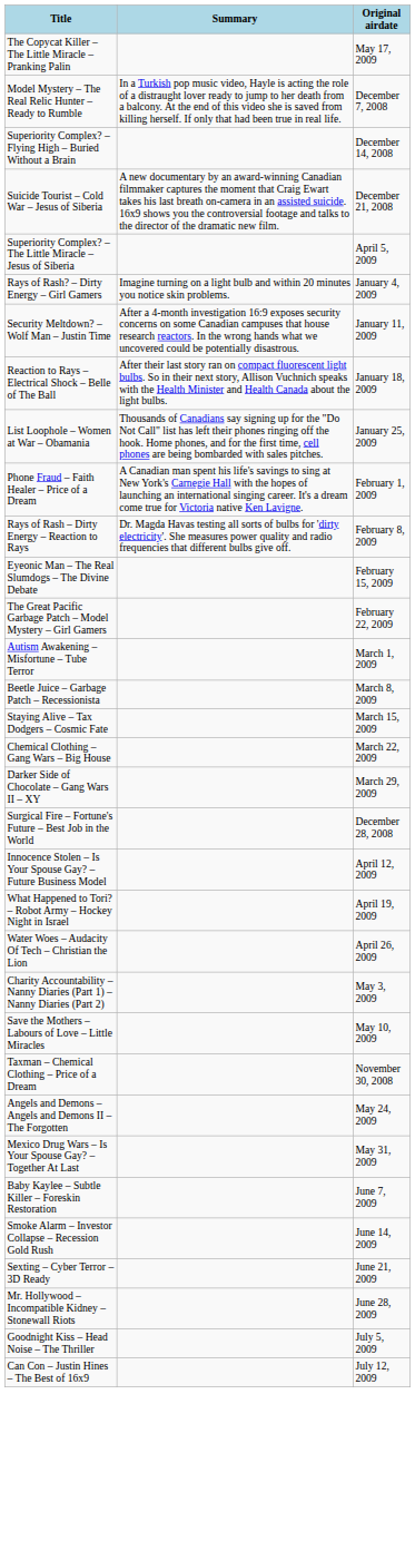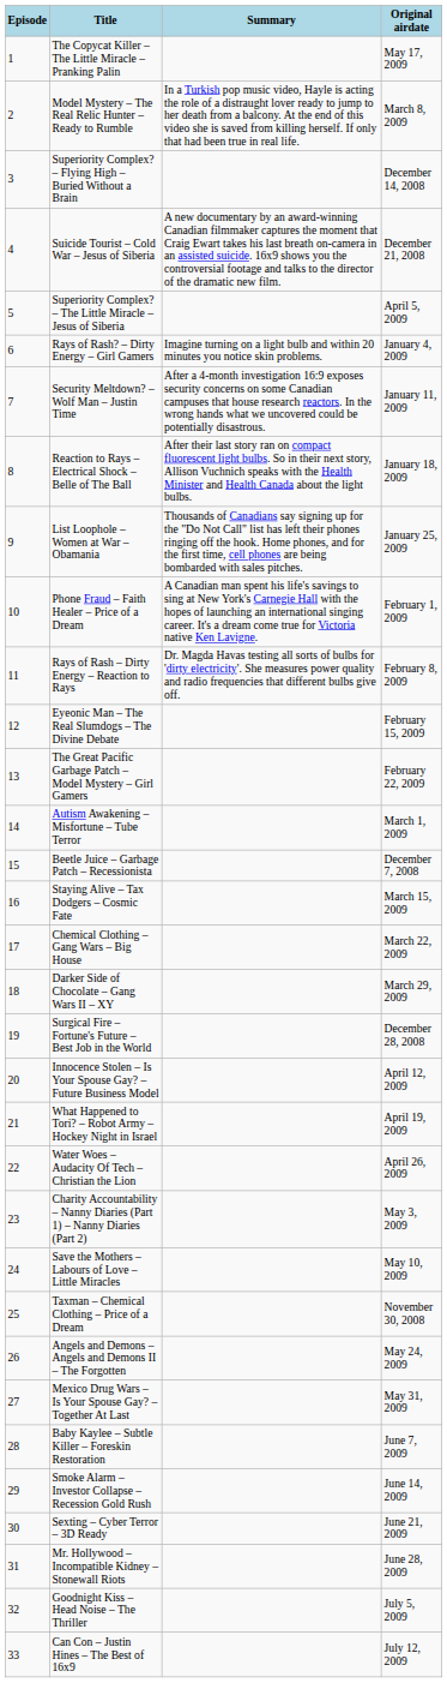 <table class="wikitable" border=1>
 <tr>
+<th style="background:lightblue "><strong>Episode</strong></th>
 <th style="background:lightblue "><strong>Title</strong></th>
 <th style="background:lightblue "><strong>Summary</strong></th>
 <th style="background:lightblue "><strong>Original airdate</strong></th>
 </tr>
 <tr>
+<td>1</td>
 <td>The Copycat Killer – The Little Miracle – Pranking Palin</td>
 <td></td>
 <td>May 17, 2009</td>
 </tr>
 <tr>
+<td>2</td>
 <td>Model Mystery – The Real Relic Hunter – Ready to Rumble</td>
 <td>In a <a href='#'>Turkish</a> pop music video, Hayle is acting the role of a distraught lover ready to jump to her death from a balcony. At the end of this video she is saved from killing herself. If only that had been true in real life.</td>
-<td>December 7, 2008</td>
+<td>March 8, 2009</td>
 </tr>
 <tr>
+<td>3</td>
 <td>Superiority Complex? – Flying High – Buried Without a Brain</td>
 <td></td>
 <td>December 14, 2008</td>
 </tr>
 <tr>
+<td>4</td>
 <td>Suicide Tourist – Cold War – Jesus of Siberia</td>
 <td>A new documentary by an award-winning Canadian filmmaker captures the moment that Craig Ewart takes his last breath on-camera in an <a href='#'>assisted suicide</a>. 16x9 shows you the controversial footage and talks to the director of the dramatic new film.</td>
 <td>December 21, 2008</td>
 </tr>
 <tr>
+<td>5</td>
 <td>Superiority Complex? – The Little Miracle – Jesus of Siberia</td>
 <td></td>
 <td>April 5, 2009</td>
 </tr>
 <tr>
+<td>6</td>
 <td>Rays of Rash? – Dirty Energy – Girl Gamers</td>
 <td>Imagine turning on a light bulb and within 20 minutes you notice skin problems.</td>
 <td>January 4, 2009</td>
 </tr>
 <tr>
+<td>7</td>
 <td>Security Meltdown? – Wolf Man – Justin Time</td>
 <td>After a 4-month investigation 16:9 exposes security concerns on some Canadian campuses that house research <a href='#'>reactors</a>. In the wrong hands what we uncovered could be potentially disastrous.</td>
 <td>January 11, 2009</td>
 </tr>
 <tr>
+<td>8</td>
 <td>Reaction to Rays – Electrical Shock – Belle of The Ball</td>
 <td>After their last story ran on <a href='#'>compact fluorescent light bulbs</a>. So in their next story, Allison Vuchnich speaks with the <a href='#'>Health Minister</a> and <a href='#'>Health Canada</a> about the light bulbs.</td>
 <td>January 18, 2009</td>
 </tr>
 <tr>
+<td>9</td>
 <td>List Loophole – Women at War – Obamania</td>
 <td>Thousands of <a href='#'>Canadians</a> say signing up for the "Do Not Call" list has left their phones ringing off the hook. Home phones, and for the first time, <a href='#'>cell phones</a> are being bombarded with sales pitches.</td>
 <td>January 25, 2009</td>
 </tr>
 <tr>
+<td>10</td>
 <td>Phone <a href='#'>Fraud</a> – Faith Healer – Price of a Dream</td>
 <td>A Canadian man spent his life's savings to sing at New York's <a href='#'>Carnegie Hall</a> with the hopes of launching an international singing career. It's a dream come true for <a href='#'>Victoria</a> native <a href='#'>Ken Lavigne</a>.</td>
 <td>February 1, 2009</td>
 </tr>
 <tr>
+<td>11</td>
 <td>Rays of Rash – Dirty Energy – Reaction to Rays</td>
 <td>Dr. Magda Havas testing all sorts of bulbs for '<a href='#'>dirty electricity</a>'. She measures power quality and radio frequencies that different bulbs give off.</td>
 <td>February 8, 2009</td>
 </tr>
 <tr>
+<td>12</td>
 <td>Eyeonic Man – The Real Slumdogs – The Divine Debate</td>
 <td></td>
 <td>February 15, 2009</td>
 </tr>
 <tr>
+<td>13</td>
 <td>The Great Pacific Garbage Patch – Model Mystery – Girl Gamers</td>
 <td></td>
 <td>February 22, 2009</td>
 </tr>
 <tr>
+<td>14</td>
 <td><a href='#'>Autism</a> Awakening – Misfortune – Tube Terror</td>
 <td></td>
 <td>March 1, 2009</td>
 </tr>
 <tr>
+<td>15</td>
 <td>Beetle Juice – Garbage Patch – Recessionista</td>
 <td></td>
-<td>March 8, 2009</td>
+<td>December 7, 2008</td>
 </tr>
 <tr>
+<td>16</td>
 <td>Staying Alive – Tax Dodgers – Cosmic Fate</td>
 <td></td>
 <td>March 15, 2009</td>
 </tr>
 <tr>
+<td>17</td>
 <td>Chemical Clothing – Gang Wars – Big House</td>
 <td></td>
 <td>March 22, 2009</td>
 </tr>
 <tr>
+<td>18</td>
 <td>Darker Side of Chocolate – Gang Wars II – XY</td>
 <td></td>
 <td>March 29, 2009</td>
 </tr>
 <tr>
+<td>19</td>
 <td>Surgical Fire – Fortune's Future – Best Job in the World</td>
 <td></td>
 <td>December 28, 2008</td>
 </tr>
 <tr>
+<td>20</td>
 <td>Innocence Stolen – Is Your Spouse Gay? – Future Business Model</td>
 <td></td>
 <td>April 12, 2009</td>
 </tr>
 <tr>
+<td>21</td>
 <td>What Happened to Tori? – Robot Army – Hockey Night in Israel</td>
 <td></td>
 <td>April 19, 2009</td>
 </tr>
 <tr>
+<td>22</td>
 <td>Water Woes – Audacity Of Tech – Christian the Lion</td>
 <td></td>
 <td>April 26, 2009</td>
 </tr>
 <tr>
+<td>23</td>
 <td>Charity Accountability – Nanny Diaries (Part 1) – Nanny Diaries (Part 2)</td>
 <td></td>
 <td>May 3, 2009</td>
 </tr>
 <tr>
+<td>24</td>
 <td>Save the Mothers – Labours of Love – Little Miracles</td>
 <td></td>
 <td>May 10, 2009</td>
 </tr>
 <tr>
+<td>25</td>
 <td>Taxman – Chemical Clothing – Price of a Dream</td>
 <td></td>
 <td>November 30, 2008</td>
 </tr>
 <tr>
+<td>26</td>
 <td>Angels and Demons – Angels and Demons II – The Forgotten</td>
 <td></td>
 <td>May 24, 2009</td>
 </tr>
 <tr>
+<td>27</td>
 <td>Mexico Drug Wars – Is Your Spouse Gay? – Together At Last</td>
 <td></td>
 <td>May 31, 2009</td>
 </tr>
 <tr>
+<td>28</td>
 <td>Baby Kaylee – Subtle Killer – Foreskin Restoration</td>
 <td></td>
 <td>June 7, 2009</td>
 </tr>
 <tr>
+<td>29</td>
 <td>Smoke Alarm – Investor Collapse – Recession Gold Rush</td>
 <td></td>
 <td>June 14, 2009</td>
 </tr>
 <tr>
+<td>30</td>
 <td>Sexting – Cyber Terror – 3D Ready</td>
 <td></td>
 <td>June 21, 2009</td>
 </tr>
 <tr>
+<td>31</td>
 <td>Mr. Hollywood – Incompatible Kidney – Stonewall Riots</td>
 <td></td>
 <td>June 28, 2009</td>
 </tr>
 <tr>
+<td>32</td>
 <td>Goodnight Kiss – Head Noise – The Thriller</td>
 <td></td>
 <td>July 5, 2009</td>
 </tr>
 <tr>
+<td>33</td>
 <td>Can Con – Justin Hines – The Best of 16x9</td>
 <td></td>
 <td>July 12, 2009</td>
 </tr>
 </table>
